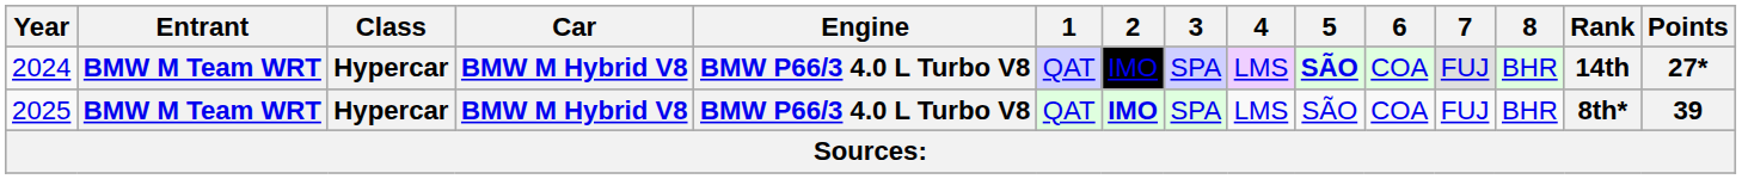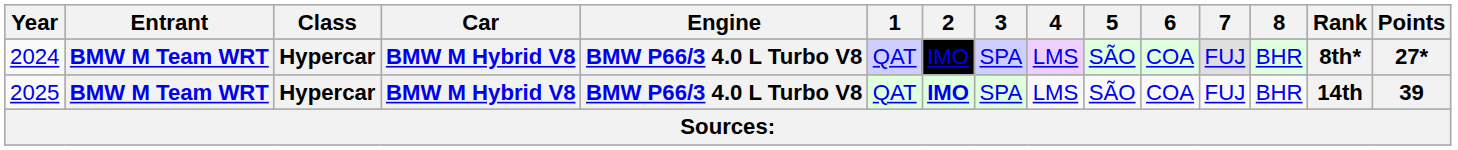 <table class="wikitable" style="text-align:center; font-size:85%">
 <tr>
 <th>Year</th>
 <th>Entrant</th>
 <th>Class</th>
 <th>Car</th>
 <th>Engine</th>
 <th>1</th>
 <th>2</th>
 <th>3</th>
 <th>4</th>
 <th>5</th>
 <th>6</th>
 <th>7</th>
 <th>8</th>
 <th>Rank</th>
 <th>Points</th>
 </tr>
 <tr>
 <td><a href='#'>2024</a></td>
 <th nowrap><a href='#'>BMW M Team WRT</a></th>
 <th>Hypercar</th>
 <th nowrap><a href='#'>BMW M Hybrid V8</a></th>
 <th nowrap><a href='#'>BMW P66/3</a> 4.0 L Turbo V8</th>
 <td style="background:#CFCFFF;"><a href='#'>QAT</a><br></td>
 <td style="background:#000000; color:white"><a href='#'><span>IMO</span></a><br></td>
 <td style="background:#CFCFFF;"><a href='#'>SPA</a><br></td>
 <td style="background:#EFCFFF;"><a href='#'>LMS</a><br></td>
-<td style="background:#DFFFDF;"><strong><a href='#'>SÃO</a><br></strong></td>
+<td style="background:#DFFFDF;"><a href='#'>SÃO</a><br></td>
 <td style="background:#DFFFDF;"><a href='#'>COA</a><br></td>
 <td style="background:#DFDFDF;"><a href='#'>FUJ</a><br></td>
 <td style="background:#DFFFDF;"><a href='#'>BHR</a><br></td>
-<th>14th</th>
+<th>8th*</th>
 <th>27*</th>
 </tr>
 <tr>
 <td><a href='#'>2025</a></td>
 <th><a href='#'>BMW M Team WRT</a></th>
 <th>Hypercar</th>
 <th><a href='#'>BMW M Hybrid V8</a></th>
 <th><a href='#'>BMW P66/3</a> 4.0 L Turbo V8</th>
 <td style="background:#DFFFDF;"><a href='#'>QAT</a><br></td>
 <td style="background:#DFFFDF;"><strong><a href='#'>IMO</a><br></strong></td>
 <td style="background:#DFFFDF;"><a href='#'>SPA</a><br></td>
 <td style="background:#;"><a href='#'>LMS</a><br></td>
 <td style="background:#;"><a href='#'>SÃO</a><br></td>
 <td style="background:#;"><a href='#'>COA</a><br></td>
 <td style="background:#;"><a href='#'>FUJ</a><br></td>
 <td style="background:#;"><a href='#'>BHR</a><br></td>
-<th>8th*</th>
+<th>14th</th>
 <th>39</th>
 </tr>
 <tr>
 <th colspan="15">Sources:</th>
 </tr>
 </table>
